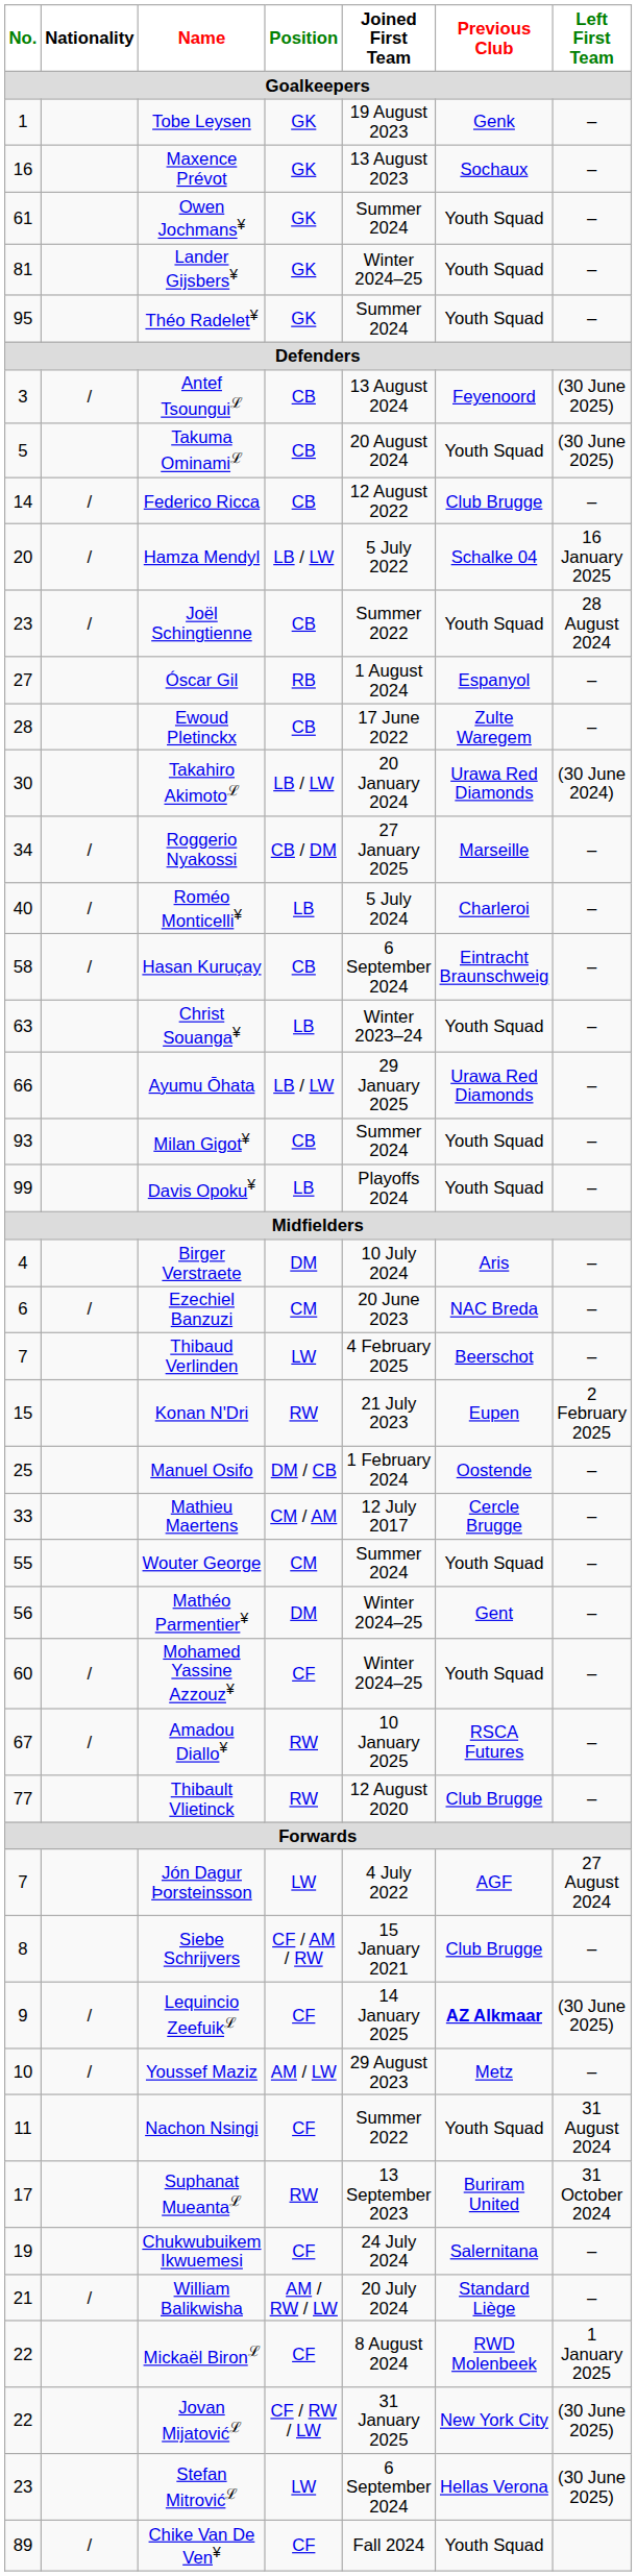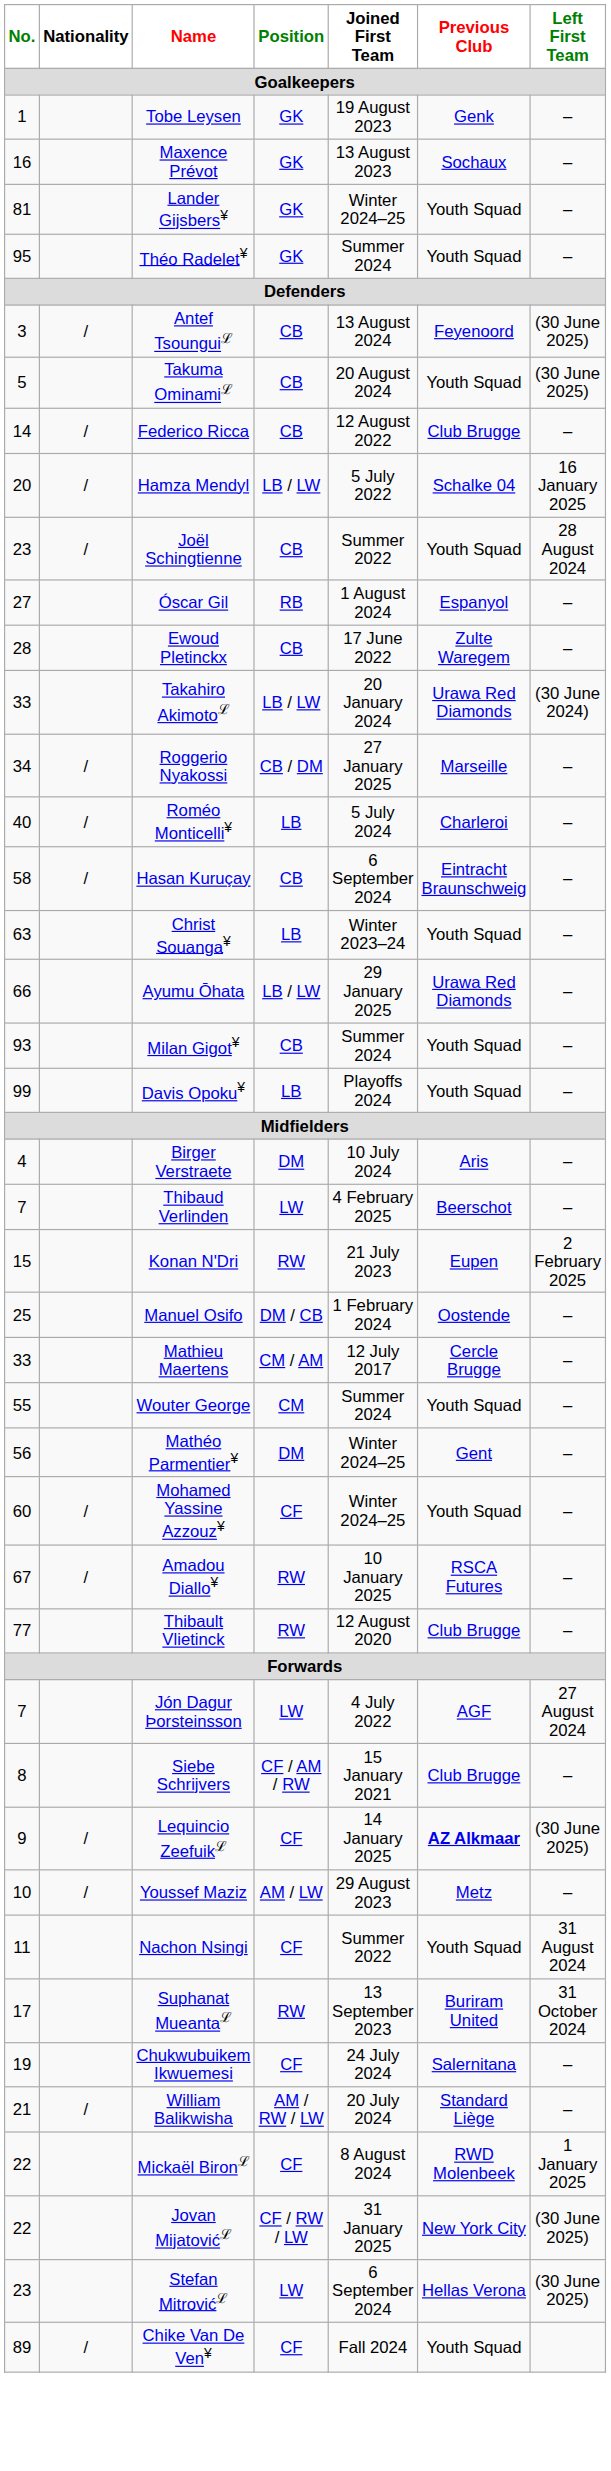 <table class="wikitable" style="text-align: center; font-size:90%" width=75%>
 <tr>
 <th style="background: #ffffff; color:green">No.</th>
 <th style="background: #ffffff; color:black">Nationality</th>
 <th style="background: #ffffff; color:red">Name</th>
 <th style="background: #ffffff; color:green">Position</th>
 <th style="background: #ffffff; color:black">Joined First Team</th>
 <th style="background: #ffffff; color:red">Previous Club</th>
 <th style="background: #ffffff; color:green">Left First Team</th>
 </tr>
 <tr>
 <th colspan=7 style="background: #DCDCDC" align=right>Goalkeepers</th>
 </tr>
 <tr>
 <td>1</td>
 <td></td>
 <td><a href='#'>Tobe Leysen</a></td>
 <td><a href='#'>GK</a></td>
 <td>19 August 2023</td>
 <td> <a href='#'>Genk</a></td>
 <td>–</td>
 </tr>
 <tr>
 <td>16</td>
 <td></td>
 <td><a href='#'>Maxence Prévot</a></td>
 <td><a href='#'>GK</a></td>
 <td>13 August 2023</td>
 <td> <a href='#'>Sochaux</a></td>
-<td>–</td>
-</tr>
-<tr>
-<td>61</td>
-<td></td>
-<td><a href='#'>Owen Jochmans</a><sup>¥</sup></td>
-<td><a href='#'>GK</a></td>
-<td>Summer 2024</td>
-<td>Youth Squad</td>
 <td>–</td>
 </tr>
 <tr>
 <td>81</td>
 <td></td>
 <td><a href='#'>Lander Gijsbers</a><sup>¥</sup></td>
 <td><a href='#'>GK</a></td>
 <td>Winter 2024–25</td>
 <td>Youth Squad</td>
 <td>–</td>
 </tr>
 <tr>
 <td>95</td>
 <td></td>
 <td><a href='#'>Théo Radelet</a><sup>¥</sup></td>
 <td><a href='#'>GK</a></td>
 <td>Summer 2024</td>
 <td>Youth Squad</td>
 <td>–</td>
 </tr>
 <tr>
 <th colspan=7 style="background: #DCDCDC" align=right>Defenders</th>
 </tr>
 <tr>
 <td>3</td>
 <td> / </td>
 <td><a href='#'>Antef Tsoungui</a><sup>ℒ</sup></td>
 <td><a href='#'>CB</a></td>
 <td>13 August 2024</td>
 <td> <a href='#'>Feyenoord</a></td>
 <td>(30 June 2025)</td>
 </tr>
 <tr>
 <td>5</td>
 <td></td>
 <td><a href='#'>Takuma Ominami</a><sup>ℒ</sup></td>
 <td><a href='#'>CB</a></td>
 <td>20 August 2024</td>
 <td>Youth Squad</td>
 <td>(30 June 2025)</td>
 </tr>
 <tr>
 <td>14</td>
 <td> / </td>
 <td><a href='#'>Federico Ricca</a></td>
 <td><a href='#'>CB</a></td>
 <td>12 August 2022</td>
 <td> <a href='#'>Club Brugge</a></td>
 <td>–</td>
 </tr>
 <tr>
 <td>20</td>
 <td> / </td>
 <td><a href='#'>Hamza Mendyl</a></td>
 <td><a href='#'>LB</a> / <a href='#'>LW</a></td>
 <td>5 July 2022</td>
 <td> <a href='#'>Schalke 04</a></td>
 <td>16 January 2025</td>
 </tr>
 <tr>
 <td>23</td>
 <td> / </td>
 <td><a href='#'>Joël Schingtienne</a></td>
 <td><a href='#'>CB</a></td>
 <td>Summer 2022</td>
 <td>Youth Squad</td>
 <td>28 August 2024</td>
 </tr>
 <tr>
 <td>27</td>
 <td></td>
 <td><a href='#'>Óscar Gil</a></td>
 <td><a href='#'>RB</a></td>
 <td>1 August 2024</td>
 <td> <a href='#'>Espanyol</a></td>
 <td>–</td>
 </tr>
 <tr>
 <td>28</td>
 <td></td>
 <td><a href='#'>Ewoud Pletinckx</a></td>
 <td><a href='#'>CB</a></td>
 <td>17 June 2022</td>
 <td> <a href='#'>Zulte Waregem</a></td>
 <td>–</td>
 </tr>
 <tr>
-<td>30</td>
+<td>33</td>
 <td></td>
 <td><a href='#'>Takahiro Akimoto</a><sup>ℒ</sup></td>
 <td><a href='#'>LB</a> / <a href='#'>LW</a></td>
 <td>20 January 2024</td>
 <td> <a href='#'>Urawa Red Diamonds</a></td>
 <td>(30 June 2024)</td>
 </tr>
 <tr>
 <td>34</td>
 <td> / </td>
 <td><a href='#'>Roggerio Nyakossi</a></td>
 <td><a href='#'>CB</a> / <a href='#'>DM</a></td>
 <td>27 January 2025</td>
 <td> <a href='#'>Marseille</a></td>
 <td>–</td>
 </tr>
 <tr>
 <td>40</td>
 <td> / </td>
 <td><a href='#'>Roméo Monticelli</a><sup>¥</sup></td>
 <td><a href='#'>LB</a></td>
 <td>5 July 2024</td>
 <td> <a href='#'>Charleroi</a></td>
 <td>–</td>
 </tr>
 <tr>
 <td>58</td>
 <td> / </td>
 <td><a href='#'>Hasan Kuruçay</a></td>
 <td><a href='#'>CB</a></td>
 <td>6 September 2024</td>
 <td> <a href='#'>Eintracht Braunschweig</a></td>
 <td>–</td>
 </tr>
 <tr>
 <td>63</td>
 <td></td>
 <td><a href='#'>Christ Souanga</a><sup>¥</sup></td>
 <td><a href='#'>LB</a></td>
 <td>Winter 2023–24</td>
 <td>Youth Squad</td>
 <td>–</td>
 </tr>
 <tr>
 <td>66</td>
 <td></td>
 <td><a href='#'>Ayumu Ōhata</a></td>
 <td><a href='#'>LB</a> / <a href='#'>LW</a></td>
 <td>29 January 2025</td>
 <td> <a href='#'>Urawa Red Diamonds</a></td>
 <td>–</td>
 </tr>
 <tr>
 <td>93</td>
 <td></td>
 <td><a href='#'>Milan Gigot</a><sup>¥</sup></td>
 <td><a href='#'>CB</a></td>
 <td>Summer 2024</td>
 <td>Youth Squad</td>
 <td>–</td>
 </tr>
 <tr>
 <td>99</td>
 <td></td>
 <td><a href='#'>Davis Opoku</a><sup>¥</sup></td>
 <td><a href='#'>LB</a></td>
 <td>Playoffs 2024</td>
 <td>Youth Squad</td>
 <td>–</td>
 </tr>
 <tr>
 <th colspan=7 style="background: #DCDCDC" align=right>Midfielders</th>
 </tr>
 <tr>
 <td>4</td>
 <td></td>
 <td><a href='#'>Birger Verstraete</a></td>
 <td><a href='#'>DM</a></td>
 <td>10 July 2024</td>
 <td> <a href='#'>Aris</a></td>
-<td>–</td>
-</tr>
-<tr>
-<td>6</td>
-<td> / </td>
-<td><a href='#'>Ezechiel Banzuzi</a></td>
-<td><a href='#'>CM</a></td>
-<td>20 June 2023</td>
-<td> <a href='#'>NAC Breda</a></td>
 <td>–</td>
 </tr>
 <tr>
 <td>7</td>
 <td></td>
 <td><a href='#'>Thibaud Verlinden</a></td>
 <td><a href='#'>LW</a></td>
 <td>4 February 2025</td>
 <td> <a href='#'>Beerschot</a></td>
 <td>–</td>
 </tr>
 <tr>
 <td>15</td>
 <td></td>
 <td><a href='#'>Konan N'Dri</a></td>
 <td><a href='#'>RW</a></td>
 <td>21 July 2023</td>
 <td> <a href='#'>Eupen</a></td>
 <td>2 February 2025</td>
 </tr>
 <tr>
 <td>25</td>
 <td></td>
 <td><a href='#'>Manuel Osifo</a></td>
 <td><a href='#'>DM</a> / <a href='#'>CB</a></td>
 <td>1 February 2024</td>
 <td> <a href='#'>Oostende</a></td>
 <td>–</td>
 </tr>
 <tr>
 <td>33</td>
 <td></td>
 <td><a href='#'>Mathieu Maertens</a></td>
 <td><a href='#'>CM</a> / <a href='#'>AM</a></td>
 <td>12 July 2017</td>
 <td> <a href='#'>Cercle Brugge</a></td>
 <td>–</td>
 </tr>
 <tr>
 <td>55</td>
 <td></td>
 <td><a href='#'>Wouter George</a></td>
 <td><a href='#'>CM</a></td>
 <td>Summer 2024</td>
 <td>Youth Squad</td>
 <td>–</td>
 </tr>
 <tr>
 <td>56</td>
 <td></td>
 <td><a href='#'>Mathéo Parmentier</a><sup>¥</sup></td>
 <td><a href='#'>DM</a></td>
 <td>Winter 2024–25</td>
 <td> <a href='#'>Gent</a></td>
 <td>–</td>
 </tr>
 <tr>
 <td>60</td>
 <td> / </td>
 <td><a href='#'>Mohamed Yassine Azzouz</a><sup>¥</sup></td>
 <td><a href='#'>CF</a></td>
 <td>Winter 2024–25</td>
 <td>Youth Squad</td>
 <td>–</td>
 </tr>
 <tr>
 <td>67</td>
 <td> / </td>
 <td><a href='#'>Amadou Diallo</a><sup>¥</sup></td>
 <td><a href='#'>RW</a></td>
 <td>10 January 2025</td>
 <td> <a href='#'>RSCA Futures</a></td>
 <td>–</td>
 </tr>
 <tr>
 <td>77</td>
 <td></td>
 <td><a href='#'>Thibault Vlietinck</a></td>
 <td><a href='#'>RW</a></td>
 <td>12 August 2020</td>
 <td> <a href='#'>Club Brugge</a></td>
 <td>–</td>
 </tr>
 <tr>
 <th colspan=7 style="background: #DCDCDC" align=right>Forwards</th>
 </tr>
 <tr>
 <td>7</td>
 <td></td>
 <td><a href='#'>Jón Dagur Þorsteinsson</a></td>
 <td><a href='#'>LW</a></td>
 <td>4 July 2022</td>
 <td> <a href='#'>AGF</a></td>
 <td>27 August 2024</td>
 </tr>
 <tr>
 <td>8</td>
 <td></td>
 <td><a href='#'>Siebe Schrijvers</a></td>
 <td><a href='#'>CF</a> / <a href='#'>AM</a> / <a href='#'>RW</a></td>
 <td>15 January 2021</td>
 <td> <a href='#'>Club Brugge</a></td>
 <td>–</td>
 </tr>
 <tr>
 <td>9</td>
 <td> / </td>
 <td><a href='#'>Lequincio Zeefuik</a><sup>ℒ</sup></td>
 <td><a href='#'>CF</a></td>
 <td>14 January 2025</td>
 <td><strong> <a href='#'>AZ Alkmaar</a></strong></td>
 <td>(30 June 2025)</td>
 </tr>
 <tr>
 <td>10</td>
 <td> / </td>
 <td><a href='#'>Youssef Maziz</a></td>
 <td><a href='#'>AM</a> / <a href='#'>LW</a></td>
 <td>29 August 2023</td>
 <td> <a href='#'>Metz</a></td>
 <td>–</td>
 </tr>
 <tr>
 <td>11</td>
 <td></td>
 <td><a href='#'>Nachon Nsingi</a></td>
 <td><a href='#'>CF</a></td>
 <td>Summer 2022</td>
 <td>Youth Squad</td>
 <td>31 August 2024</td>
 </tr>
 <tr>
 <td>17</td>
 <td></td>
 <td><a href='#'>Suphanat Mueanta</a><sup>ℒ</sup></td>
 <td><a href='#'>RW</a></td>
 <td>13 September 2023</td>
 <td> <a href='#'>Buriram United</a></td>
 <td>31 October 2024</td>
 </tr>
 <tr>
 <td>19</td>
 <td></td>
 <td><a href='#'>Chukwubuikem Ikwuemesi</a></td>
 <td><a href='#'>CF</a></td>
 <td>24 July 2024</td>
 <td> <a href='#'>Salernitana</a></td>
 <td>–</td>
 </tr>
 <tr>
 <td>21</td>
 <td> / </td>
 <td><a href='#'>William Balikwisha</a></td>
 <td><a href='#'>AM</a> / <a href='#'>RW</a> / <a href='#'>LW</a></td>
 <td>20 July 2024</td>
 <td> <a href='#'>Standard Liège</a></td>
 <td>–</td>
 </tr>
 <tr>
 <td>22</td>
 <td></td>
 <td><a href='#'>Mickaël Biron</a><sup>ℒ</sup></td>
 <td><a href='#'>CF</a></td>
 <td>8 August 2024</td>
 <td> <a href='#'>RWD Molenbeek</a></td>
 <td>1 January 2025</td>
 </tr>
 <tr>
 <td>22</td>
 <td></td>
 <td><a href='#'>Jovan Mijatović</a><sup>ℒ</sup></td>
 <td><a href='#'>CF</a> / <a href='#'>RW</a> / <a href='#'>LW</a></td>
 <td>31 January 2025</td>
 <td> <a href='#'>New York City</a></td>
 <td>(30 June 2025)</td>
 </tr>
 <tr>
 <td>23</td>
 <td></td>
 <td><a href='#'>Stefan Mitrović</a><sup>ℒ</sup></td>
 <td><a href='#'>LW</a></td>
 <td>6 September 2024</td>
 <td> <a href='#'>Hellas Verona</a></td>
 <td>(30 June 2025)</td>
 </tr>
 <tr>
 <td>89</td>
 <td> / </td>
 <td><a href='#'>Chike Van De Ven</a><sup>¥</sup></td>
 <td><a href='#'>CF</a></td>
 <td>Fall 2024</td>
 <td>Youth Squad</td>
 <td></td>
 </tr>
 </table>
